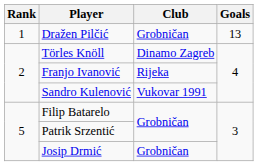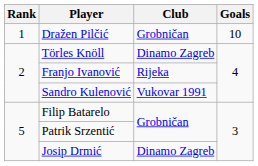 <table class="wikitable" style="text-align:center">
 <tr>
 <th>Rank</th>
 <th>Player</th>
 <th>Club</th>
 <th>Goals</th>
 </tr>
 <tr>
 <td>1</td>
 <td align="left"> <a href='#'>Dražen Pilčić</a></td>
 <td align="left"><a href='#'>Grobničan</a></td>
-<td>13</td>
+<td>10</td>
 </tr>
 <tr>
 <td rowspan="3">2</td>
 <td align="left"> <a href='#'>Törles Knöll</a></td>
 <td><a href='#'>Dinamo Zagreb</a></td>
 <td rowspan="3" align="center">4</td>
 </tr>
 <tr>
 <td align="left"> <a href='#'>Franjo Ivanović</a></td>
 <td align="left"><a href='#'>Rijeka</a></td>
 </tr>
 <tr>
 <td> <a href='#'>Sandro Kulenović</a></td>
 <td align="left"><a href='#'>Vukovar 1991</a></td>
 </tr>
 <tr>
 <td rowspan="3">5</td>
 <td align="left"> Filip Batarelo</td>
 <td rowspan="2" align="left"><a href='#'>Grobničan</a></td>
 <td rowspan="3" align="center">3</td>
 </tr>
 <tr>
 <td align="left"> Patrik Srzentić</td>
 </tr>
 <tr>
 <td align="left"> <a href='#'>Josip Drmić</a></td>
-<td align="left"><a href='#'>Grobničan</a></td>
+<td align="left"><a href='#'>Dinamo Zagreb</a></td>
 </tr>
 </table>
